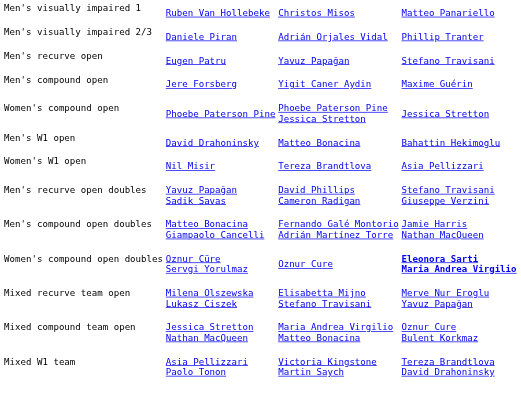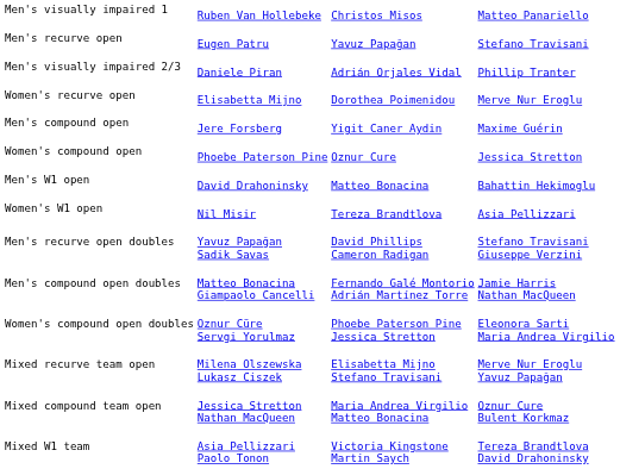 <table>
 <tr>
 <td>Men's visually impaired 1</td>
 <td><br><a href='#'>Ruben Van Hollebeke</a></td>
 <td><br><a href='#'>Christos Misos</a></td>
 <td><br><a href='#'>Matteo Panariello</a></td>
 </tr>
 <tr>
+<td>Men's recurve open</td>
+<td><br><a href='#'>Eugen Patru</a></td>
+<td><br><a href='#'>Yavuz Papağan</a></td>
+<td><br><a href='#'>Stefano Travisani</a></td>
+</tr>
+<tr>
 <td>Men's visually impaired 2/3</td>
 <td><br><a href='#'>Daniele Piran</a></td>
 <td><br><a href='#'>Adrián Orjales Vidal</a></td>
 <td><br><a href='#'>Phillip Tranter</a></td>
 </tr>
 <tr>
-<td>Men's recurve open</td>
-<td><br><a href='#'>Eugen Patru</a></td>
-<td><br><a href='#'>Yavuz Papağan</a></td>
-<td><br><a href='#'>Stefano Travisani</a></td>
+<td>Women's recurve open</td>
+<td><br><a href='#'>Elisabetta Mijno</a></td>
+<td><br><a href='#'>Dorothea Poimenidou</a></td>
+<td><br><a href='#'>Merve Nur Eroglu</a></td>
 </tr>
 <tr>
 <td>Men's compound open</td>
 <td><br><a href='#'>Jere Forsberg</a></td>
 <td><br><a href='#'>Yigit Caner Aydin</a></td>
 <td><br><a href='#'>Maxime Guérin</a></td>
 </tr>
 <tr>
 <td>Women's compound open</td>
 <td><br><a href='#'>Phoebe Paterson Pine</a></td>
-<td><br><a href='#'>Phoebe Paterson Pine</a><br><a href='#'>Jessica Stretton</a></td>
+<td><br><a href='#'>Oznur Cure</a></td>
 <td><br><a href='#'>Jessica Stretton</a></td>
 </tr>
 <tr>
 <td>Men's W1 open</td>
 <td><br><a href='#'>David Drahoninsky</a></td>
 <td><br><a href='#'>Matteo Bonacina</a></td>
 <td><br><a href='#'>Bahattin Hekimoglu</a></td>
 </tr>
 <tr>
 <td>Women's W1 open</td>
 <td><br><a href='#'>Nil Misir</a></td>
 <td><br><a href='#'>Tereza Brandtlova</a></td>
 <td><br><a href='#'>Asia Pellizzari</a></td>
 </tr>
 <tr>
 <td>Men's recurve open doubles</td>
 <td><br><a href='#'>Yavuz Papağan</a><br><a href='#'>Sadik Savas</a></td>
 <td><br><a href='#'>David Phillips</a><br><a href='#'>Cameron Radigan</a></td>
 <td><br><a href='#'>Stefano Travisani</a><br><a href='#'>Giuseppe Verzini</a></td>
 </tr>
 <tr>
 <td>Men's compound open doubles</td>
 <td><br><a href='#'>Matteo Bonacina</a><br><a href='#'>Giampaolo Cancelli</a></td>
 <td><br><a href='#'>Fernando Galé Montorio</a><br><a href='#'>Adrián Martínez Torre</a></td>
 <td><br><a href='#'>Jamie Harris</a><br><a href='#'>Nathan MacQueen</a></td>
 </tr>
 <tr>
 <td>Women's compound open doubles</td>
 <td><br><a href='#'>Oznur Cüre</a><br><a href='#'>Servgi Yorulmaz</a></td>
-<td><br><a href='#'>Oznur Cure</a></td>
-<td><strong><br><a href='#'>Eleonora Sarti</a><br><a href='#'>Maria Andrea Virgilio</a></strong></td>
+<td><br><a href='#'>Phoebe Paterson Pine</a><br><a href='#'>Jessica Stretton</a></td>
+<td><br><a href='#'>Eleonora Sarti</a><br><a href='#'>Maria Andrea Virgilio</a></td>
 </tr>
 <tr>
 <td>Mixed recurve team open</td>
 <td><br><a href='#'>Milena Olszewska</a><br><a href='#'>Lukasz Ciszek</a></td>
 <td><br><a href='#'>Elisabetta Mijno</a><br><a href='#'>Stefano Travisani</a></td>
 <td><br><a href='#'>Merve Nur Eroglu</a><br><a href='#'>Yavuz Papağan</a></td>
 </tr>
 <tr>
 <td>Mixed compound team open</td>
 <td><br><a href='#'>Jessica Stretton</a><br><a href='#'>Nathan MacQueen</a></td>
 <td><br><a href='#'>Maria Andrea Virgilio</a><br><a href='#'>Matteo Bonacina</a></td>
 <td><br><a href='#'>Oznur Cure</a><br><a href='#'>Bulent Korkmaz</a></td>
 </tr>
 <tr>
 <td>Mixed W1 team</td>
 <td><br><a href='#'>Asia Pellizzari</a><br><a href='#'>Paolo Tonon</a></td>
 <td><br><a href='#'>Victoria Kingstone</a><br><a href='#'>Martin Saych</a></td>
 <td><br><a href='#'>Tereza Brandtlova</a><br><a href='#'>David Drahoninsky</a></td>
 </tr>
 </table>
